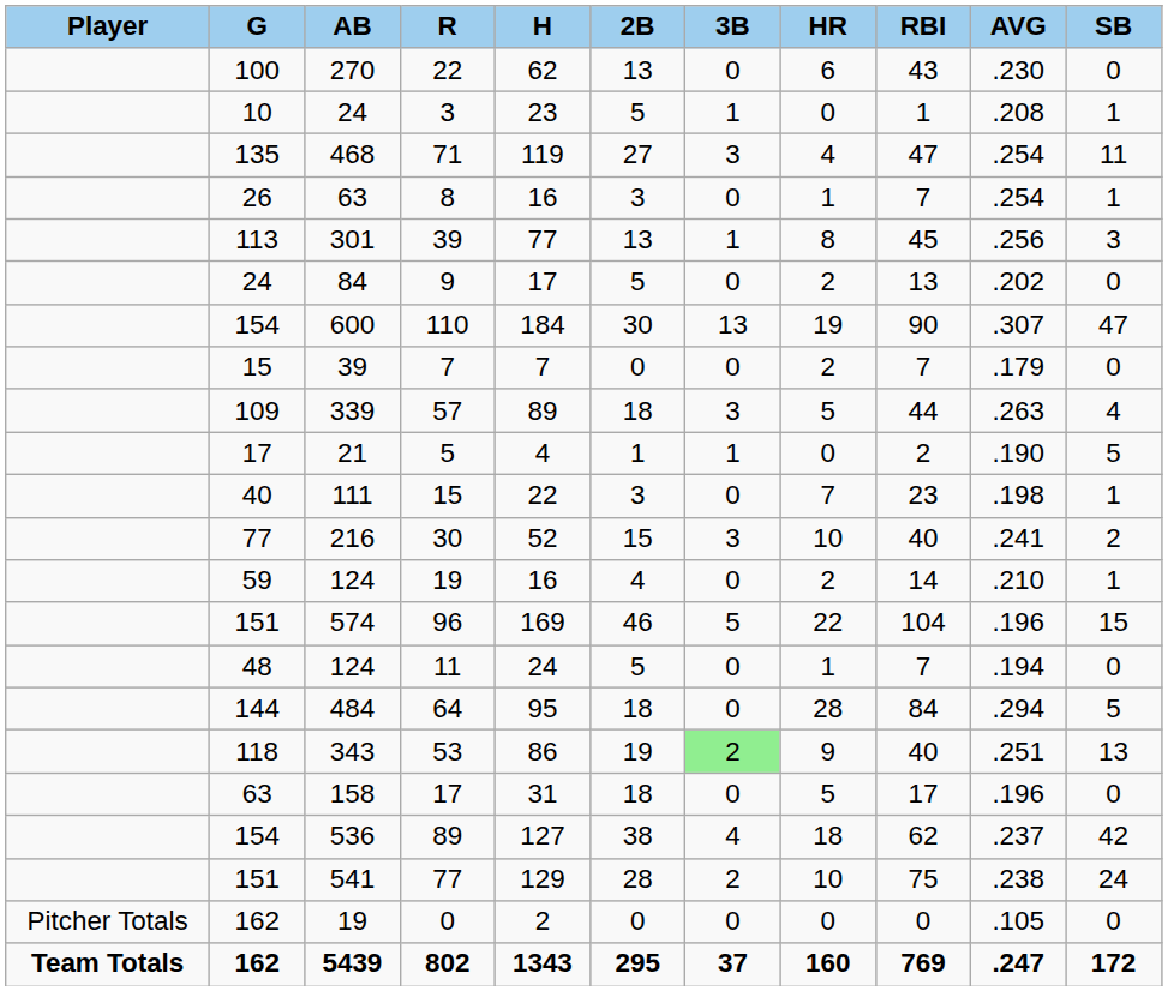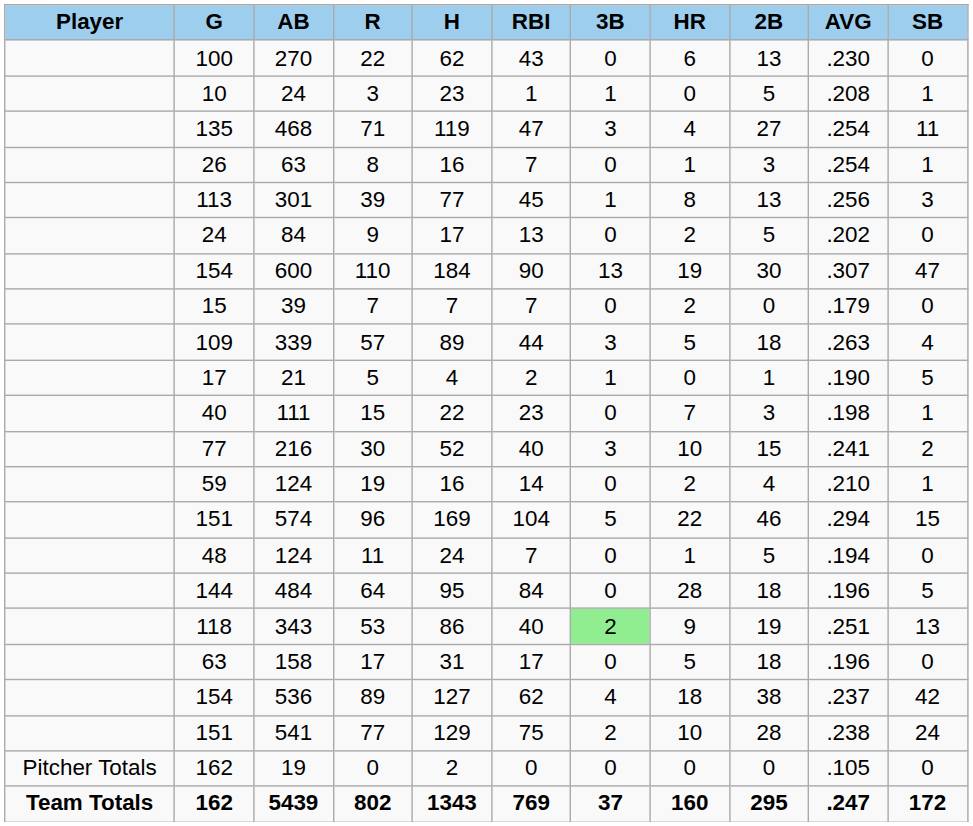 <table class="wikitable sortable">
 <tr>
 <th style="background:#9eceee; width:15%;">Player</th>
 <th style="background:#9eceee; width:7%;">G</th>
 <th style="background:#9eceee; width:7%;">AB</th>
 <th style="background:#9eceee; width:7%;">R</th>
 <th style="background:#9eceee; width:7%;">H</th>
-<th style="background:#9eceee; width:7%;">2B</th>
+<th style="background:#9eceee; width:7%;">RBI</th>
 <th style="background:#9eceee; width:7%;">3B</th>
 <th style="background:#9eceee; width:7%;">HR</th>
-<th style="background:#9eceee; width:7%;">RBI</th>
+<th style="background:#9eceee; width:7%;">2B</th>
 <th style="background:#9eceee; width:7%;">AVG</th>
 <th style="background:#9eceee; width:7%;">SB</th>
 </tr>
 <tr style="text-align:center;">
 <td></td>
 <td>100</td>
 <td>270</td>
 <td>22</td>
 <td>62</td>
-<td>13</td>
+<td>43</td>
 <td>0</td>
 <td>6</td>
-<td>43</td>
+<td>13</td>
 <td>.230</td>
 <td>0</td>
 </tr>
 <tr style="text-align:center;">
 <td></td>
 <td>10</td>
 <td>24</td>
 <td>3</td>
 <td>23</td>
-<td>5</td>
+<td>1</td>
 <td>1</td>
 <td>0</td>
-<td>1</td>
+<td>5</td>
 <td>.208</td>
 <td>1</td>
 </tr>
 <tr style="text-align:center;">
 <td></td>
 <td>135</td>
 <td>468</td>
 <td>71</td>
 <td>119</td>
-<td>27</td>
+<td>47</td>
 <td>3</td>
 <td>4</td>
-<td>47</td>
+<td>27</td>
 <td>.254</td>
 <td>11</td>
 </tr>
 <tr style="text-align:center;">
 <td></td>
 <td>26</td>
 <td>63</td>
 <td>8</td>
 <td>16</td>
-<td>3</td>
+<td>7</td>
 <td>0</td>
 <td>1</td>
-<td>7</td>
+<td>3</td>
 <td>.254</td>
 <td>1</td>
 </tr>
 <tr style="text-align:center;">
 <td></td>
 <td>113</td>
 <td>301</td>
 <td>39</td>
 <td>77</td>
-<td>13</td>
+<td>45</td>
 <td>1</td>
 <td>8</td>
-<td>45</td>
+<td>13</td>
 <td>.256</td>
 <td>3</td>
 </tr>
 <tr style="text-align:center;">
 <td></td>
 <td>24</td>
 <td>84</td>
 <td>9</td>
 <td>17</td>
-<td>5</td>
+<td>13</td>
 <td>0</td>
 <td>2</td>
-<td>13</td>
+<td>5</td>
 <td>.202</td>
 <td>0</td>
 </tr>
 <tr style="text-align:center;">
 <td></td>
 <td>154</td>
 <td>600</td>
 <td>110</td>
 <td>184</td>
-<td>30</td>
+<td>90</td>
 <td>13</td>
 <td>19</td>
-<td>90</td>
+<td>30</td>
 <td>.307</td>
 <td>47</td>
 </tr>
 <tr style="text-align:center;">
 <td></td>
 <td>15</td>
 <td>39</td>
 <td>7</td>
 <td>7</td>
-<td>0</td>
+<td>7</td>
 <td>0</td>
 <td>2</td>
-<td>7</td>
+<td>0</td>
 <td>.179</td>
 <td>0</td>
 </tr>
 <tr style="text-align:center;">
 <td></td>
 <td>109</td>
 <td>339</td>
 <td>57</td>
 <td>89</td>
-<td>18</td>
+<td>44</td>
 <td>3</td>
 <td>5</td>
-<td>44</td>
+<td>18</td>
 <td>.263</td>
 <td>4</td>
 </tr>
 <tr style="text-align:center;">
 <td></td>
 <td>17</td>
 <td>21</td>
 <td>5</td>
 <td>4</td>
-<td>1</td>
+<td>2</td>
 <td>1</td>
 <td>0</td>
-<td>2</td>
+<td>1</td>
 <td>.190</td>
 <td>5</td>
 </tr>
 <tr style="text-align:center;">
 <td></td>
 <td>40</td>
 <td>111</td>
 <td>15</td>
 <td>22</td>
-<td>3</td>
+<td>23</td>
 <td>0</td>
 <td>7</td>
-<td>23</td>
+<td>3</td>
 <td>.198</td>
 <td>1</td>
 </tr>
 <tr style="text-align:center;">
 <td></td>
 <td>77</td>
 <td>216</td>
 <td>30</td>
 <td>52</td>
-<td>15</td>
+<td>40</td>
 <td>3</td>
 <td>10</td>
-<td>40</td>
+<td>15</td>
 <td>.241</td>
 <td>2</td>
 </tr>
 <tr style="text-align:center;">
 <td></td>
 <td>59</td>
 <td>124</td>
 <td>19</td>
 <td>16</td>
-<td>4</td>
+<td>14</td>
 <td>0</td>
 <td>2</td>
-<td>14</td>
+<td>4</td>
 <td>.210</td>
 <td>1</td>
 </tr>
 <tr style="text-align:center;">
 <td></td>
 <td>151</td>
 <td>574</td>
 <td>96</td>
 <td>169</td>
-<td>46</td>
+<td>104</td>
 <td>5</td>
 <td>22</td>
-<td>104</td>
-<td>.196</td>
+<td>46</td>
+<td>.294</td>
 <td>15</td>
 </tr>
 <tr style="text-align:center;">
 <td></td>
 <td>48</td>
 <td>124</td>
 <td>11</td>
 <td>24</td>
-<td>5</td>
+<td>7</td>
 <td>0</td>
 <td>1</td>
-<td>7</td>
+<td>5</td>
 <td>.194</td>
 <td>0</td>
 </tr>
 <tr style="text-align:center;">
 <td></td>
 <td>144</td>
 <td>484</td>
 <td>64</td>
 <td>95</td>
-<td>18</td>
+<td>84</td>
 <td>0</td>
 <td>28</td>
-<td>84</td>
-<td>.294</td>
+<td>18</td>
+<td>.196</td>
 <td>5</td>
 </tr>
 <tr style="text-align:center;">
 <td></td>
 <td>118</td>
 <td>343</td>
 <td>53</td>
 <td>86</td>
-<td>19</td>
+<td>40</td>
 <td style="background: lightgreen;">2</td>
 <td>9</td>
-<td>40</td>
+<td>19</td>
 <td>.251</td>
 <td>13</td>
 </tr>
 <tr style="text-align:center;">
 <td></td>
 <td>63</td>
 <td>158</td>
 <td>17</td>
 <td>31</td>
-<td>18</td>
+<td>17</td>
 <td>0</td>
 <td>5</td>
-<td>17</td>
+<td>18</td>
 <td>.196</td>
 <td>0</td>
 </tr>
 <tr style="text-align:center;">
 <td></td>
 <td>154</td>
 <td>536</td>
 <td>89</td>
 <td>127</td>
-<td>38</td>
+<td>62</td>
 <td>4</td>
 <td>18</td>
-<td>62</td>
+<td>38</td>
 <td>.237</td>
 <td>42</td>
 </tr>
 <tr style="text-align:center;">
 <td></td>
 <td>151</td>
 <td>541</td>
 <td>77</td>
 <td>129</td>
-<td>28</td>
+<td>75</td>
 <td>2</td>
 <td>10</td>
-<td>75</td>
+<td>28</td>
 <td>.238</td>
 <td>24</td>
 </tr>
 <tr style="text-align:center;">
 <td>Pitcher Totals</td>
 <td>162</td>
 <td>19</td>
 <td>0</td>
 <td>2</td>
 <td>0</td>
 <td>0</td>
 <td>0</td>
 <td>0</td>
 <td>.105</td>
 <td>0</td>
 </tr>
 <tr style="text-align:center;">
 <td><strong>Team Totals</strong></td>
 <td><strong>162</strong></td>
 <td><strong>5439</strong></td>
 <td><strong>802</strong></td>
 <td><strong>1343</strong></td>
-<td><strong>295</strong></td>
+<td><strong>769</strong></td>
 <td><strong>37</strong></td>
 <td><strong>160</strong></td>
-<td><strong>769</strong></td>
+<td><strong>295</strong></td>
 <td><strong>.247</strong></td>
 <td><strong>172</strong></td>
 </tr>
 </table>
